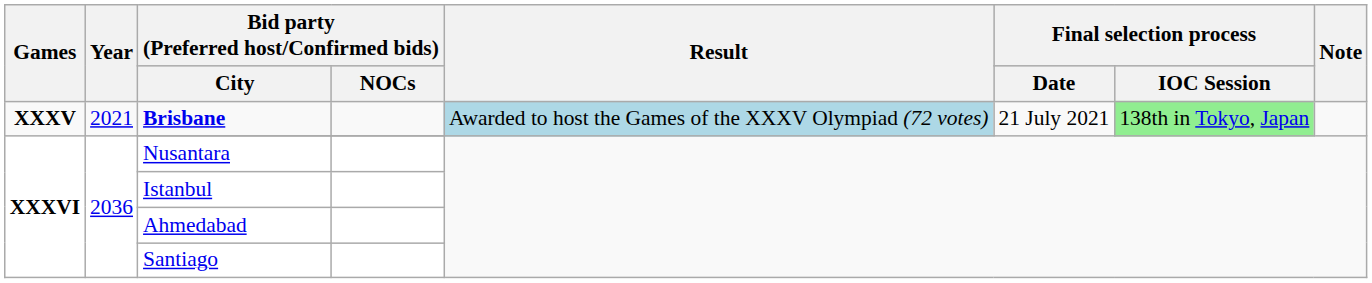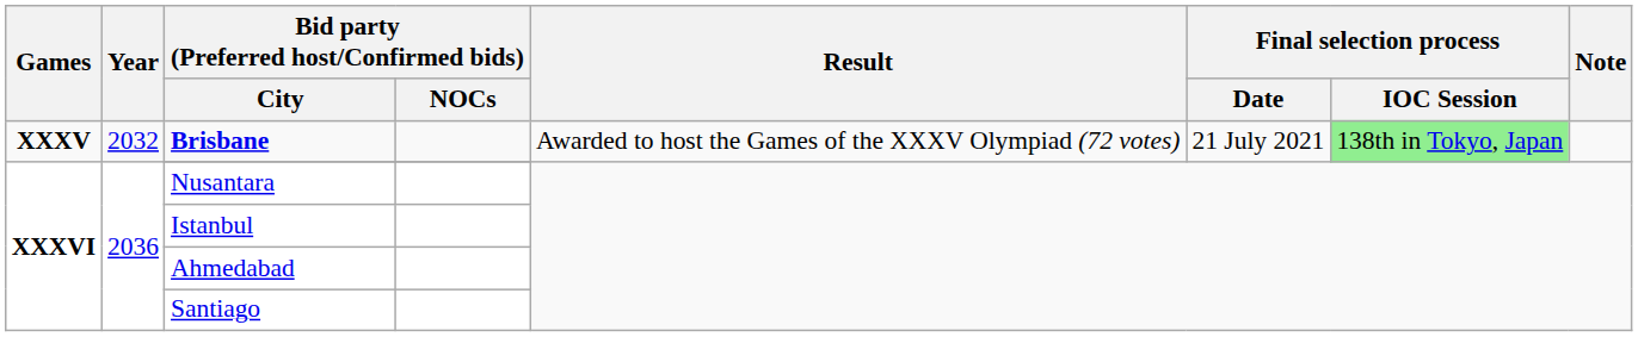 <table class="sortable wikitable" style="font-size:90%">
 <tr>
 <th rowspan=2>Games</th>
 <th rowspan=2>Year</th>
 <th colspan=2>Bid party<br>(Preferred host/Confirmed bids)</th>
 <th rowspan=2>Result</th>
 <th colspan=2>Final selection process</th>
 <th rowspan=2>Note</th>
 </tr>
 <tr>
 <th>City</th>
 <th>NOCs</th>
 <th>Date</th>
 <th>IOC Session</th>
 </tr>
 <tr>
 <td align=center><strong>XXXV</strong></td>
-<td align=center><a href='#'>2021</a></td>
+<td align=center><a href='#'>2032</a></td>
 <td><strong><a href='#'>Brisbane</a></strong></td>
 <td><strong></strong></td>
-<td style="background: lightblue;">Awarded to host the Games of the XXXV Olympiad <em>(72 votes)</em></td>
+<td>Awarded to host the Games of the XXXV Olympiad <em>(72 votes)</em></td>
 <td>21 July 2021</td>
 <td style="background: lightgreen;">138th in <a href='#'>Tokyo</a>, <a href='#'>Japan</a></td>
 <td></td>
 </tr>
 <tr bgcolor=white>
 <td rowspan=5 align=center><strong>XXXVI</strong></td>
 <td rowspan=5 align=center><a href='#'>2036</a></td>
 </tr>
 <tr bgcolor=white>
 <td><a href='#'>Nusantara</a></td>
 <td></td>
 </tr>
 <tr bgcolor=white>
 <td><a href='#'>Istanbul</a></td>
 <td></td>
 </tr>
 <tr bgcolor=white>
 <td><a href='#'>Ahmedabad</a></td>
 <td></td>
 </tr>
 <tr bgcolor=white>
 <td><a href='#'>Santiago</a></td>
 <td></td>
 </tr>
 </table>
